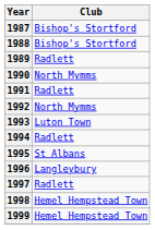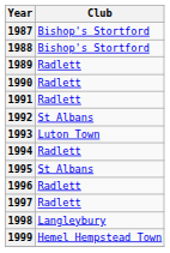 <table class="wikitable" style="font-size:85%">
 <tr>
 <th>Year</th>
 <th>Club</th>
 </tr>
 <tr>
 <th scope="row">1987</th>
 <td><a href='#'>Bishop's Stortford</a></td>
 </tr>
 <tr>
 <th scope="row">1988</th>
 <td><a href='#'>Bishop's Stortford</a></td>
 </tr>
 <tr>
 <th scope="row">1989</th>
 <td><a href='#'>Radlett</a></td>
 </tr>
 <tr>
 <th scope="row">1990</th>
-<td><a href='#'>North Mymms</a></td>
+<td><a href='#'>Radlett</a></td>
 </tr>
 <tr>
 <th scope="row">1991</th>
 <td><a href='#'>Radlett</a></td>
 </tr>
 <tr>
 <th scope="row">1992</th>
-<td><a href='#'>North Mymms</a></td>
+<td><a href='#'>St Albans</a></td>
 </tr>
 <tr>
 <th scope="row">1993</th>
 <td><a href='#'>Luton Town</a></td>
 </tr>
 <tr>
 <th scope="row">1994</th>
 <td><a href='#'>Radlett</a></td>
 </tr>
 <tr>
 <th scope="row">1995</th>
 <td><a href='#'>St Albans</a></td>
 </tr>
 <tr>
 <th scope="row">1996</th>
-<td><a href='#'>Langleybury</a></td>
+<td><a href='#'>Radlett</a></td>
 </tr>
 <tr>
 <th scope="row">1997</th>
 <td><a href='#'>Radlett</a></td>
 </tr>
 <tr>
 <th scope="row">1998</th>
-<td><a href='#'>Hemel Hempstead Town</a></td>
+<td><a href='#'>Langleybury</a></td>
 </tr>
 <tr>
 <th scope="row">1999</th>
 <td><a href='#'>Hemel Hempstead Town</a></td>
 </tr>
 <tr>
 </tr>
 </table>
